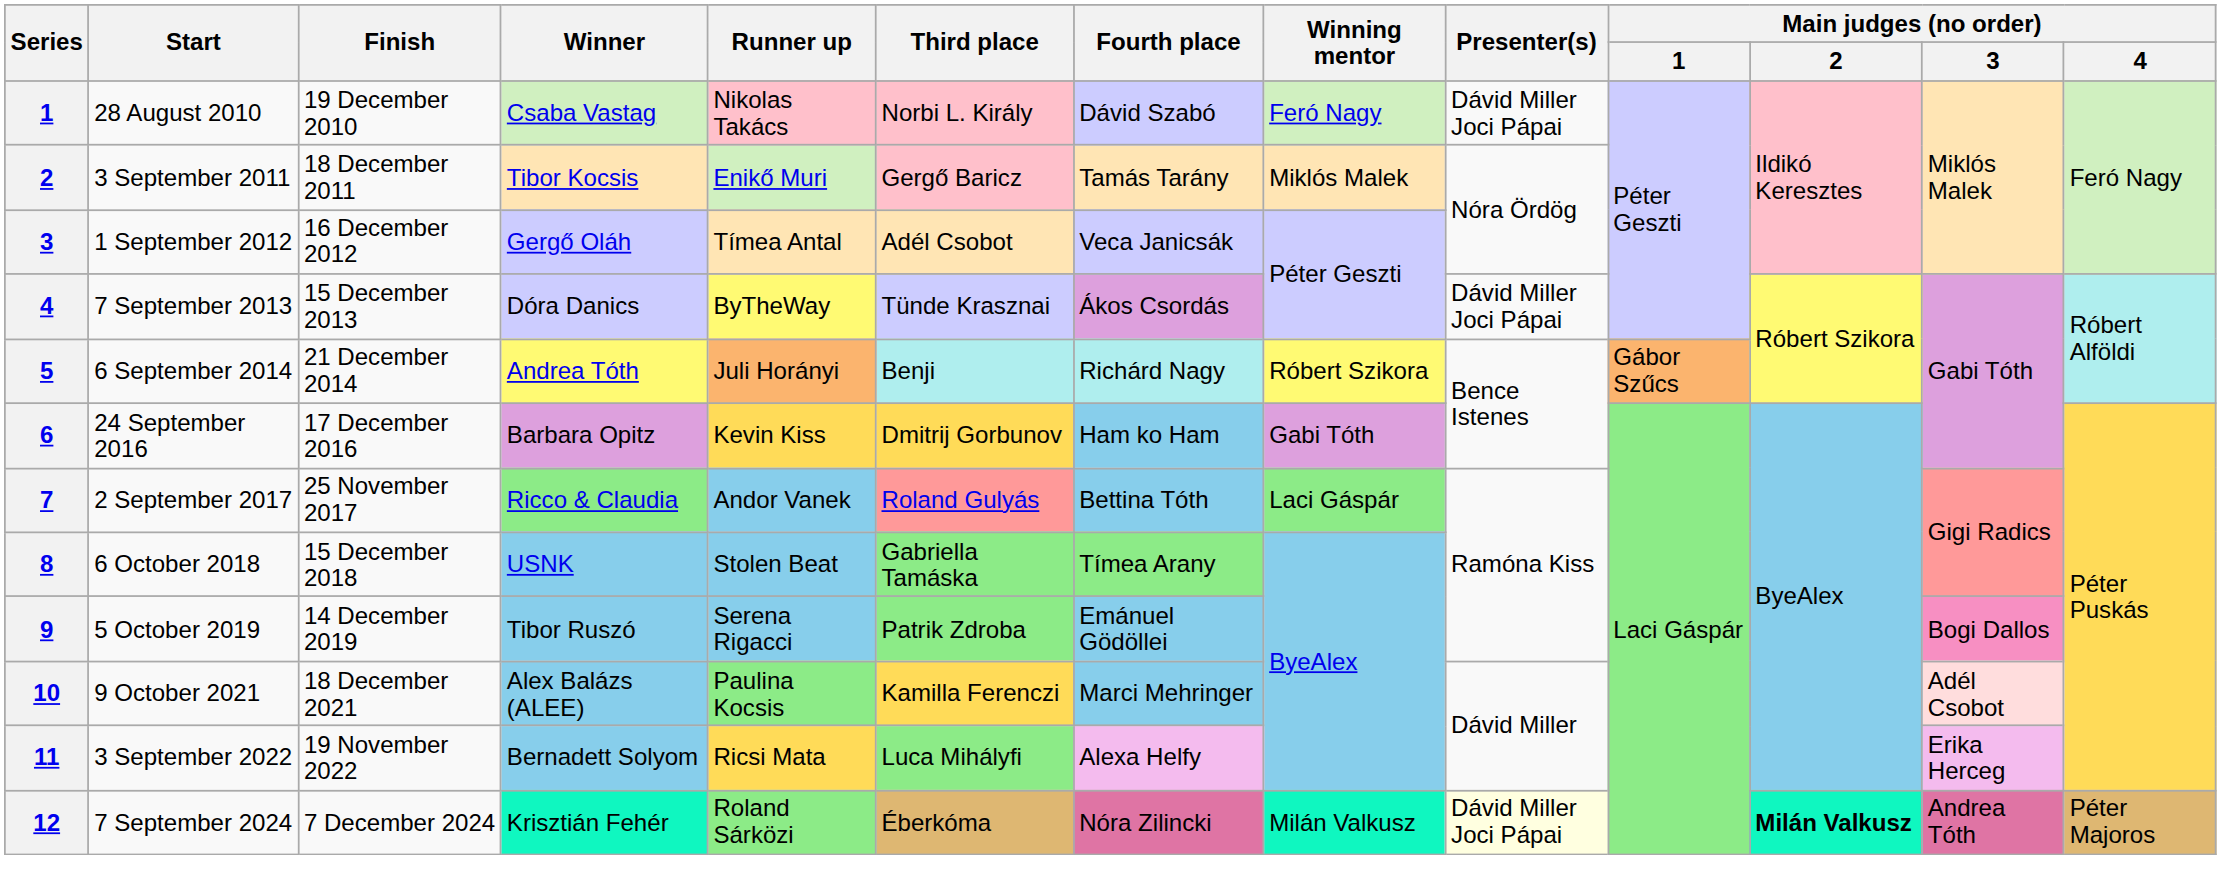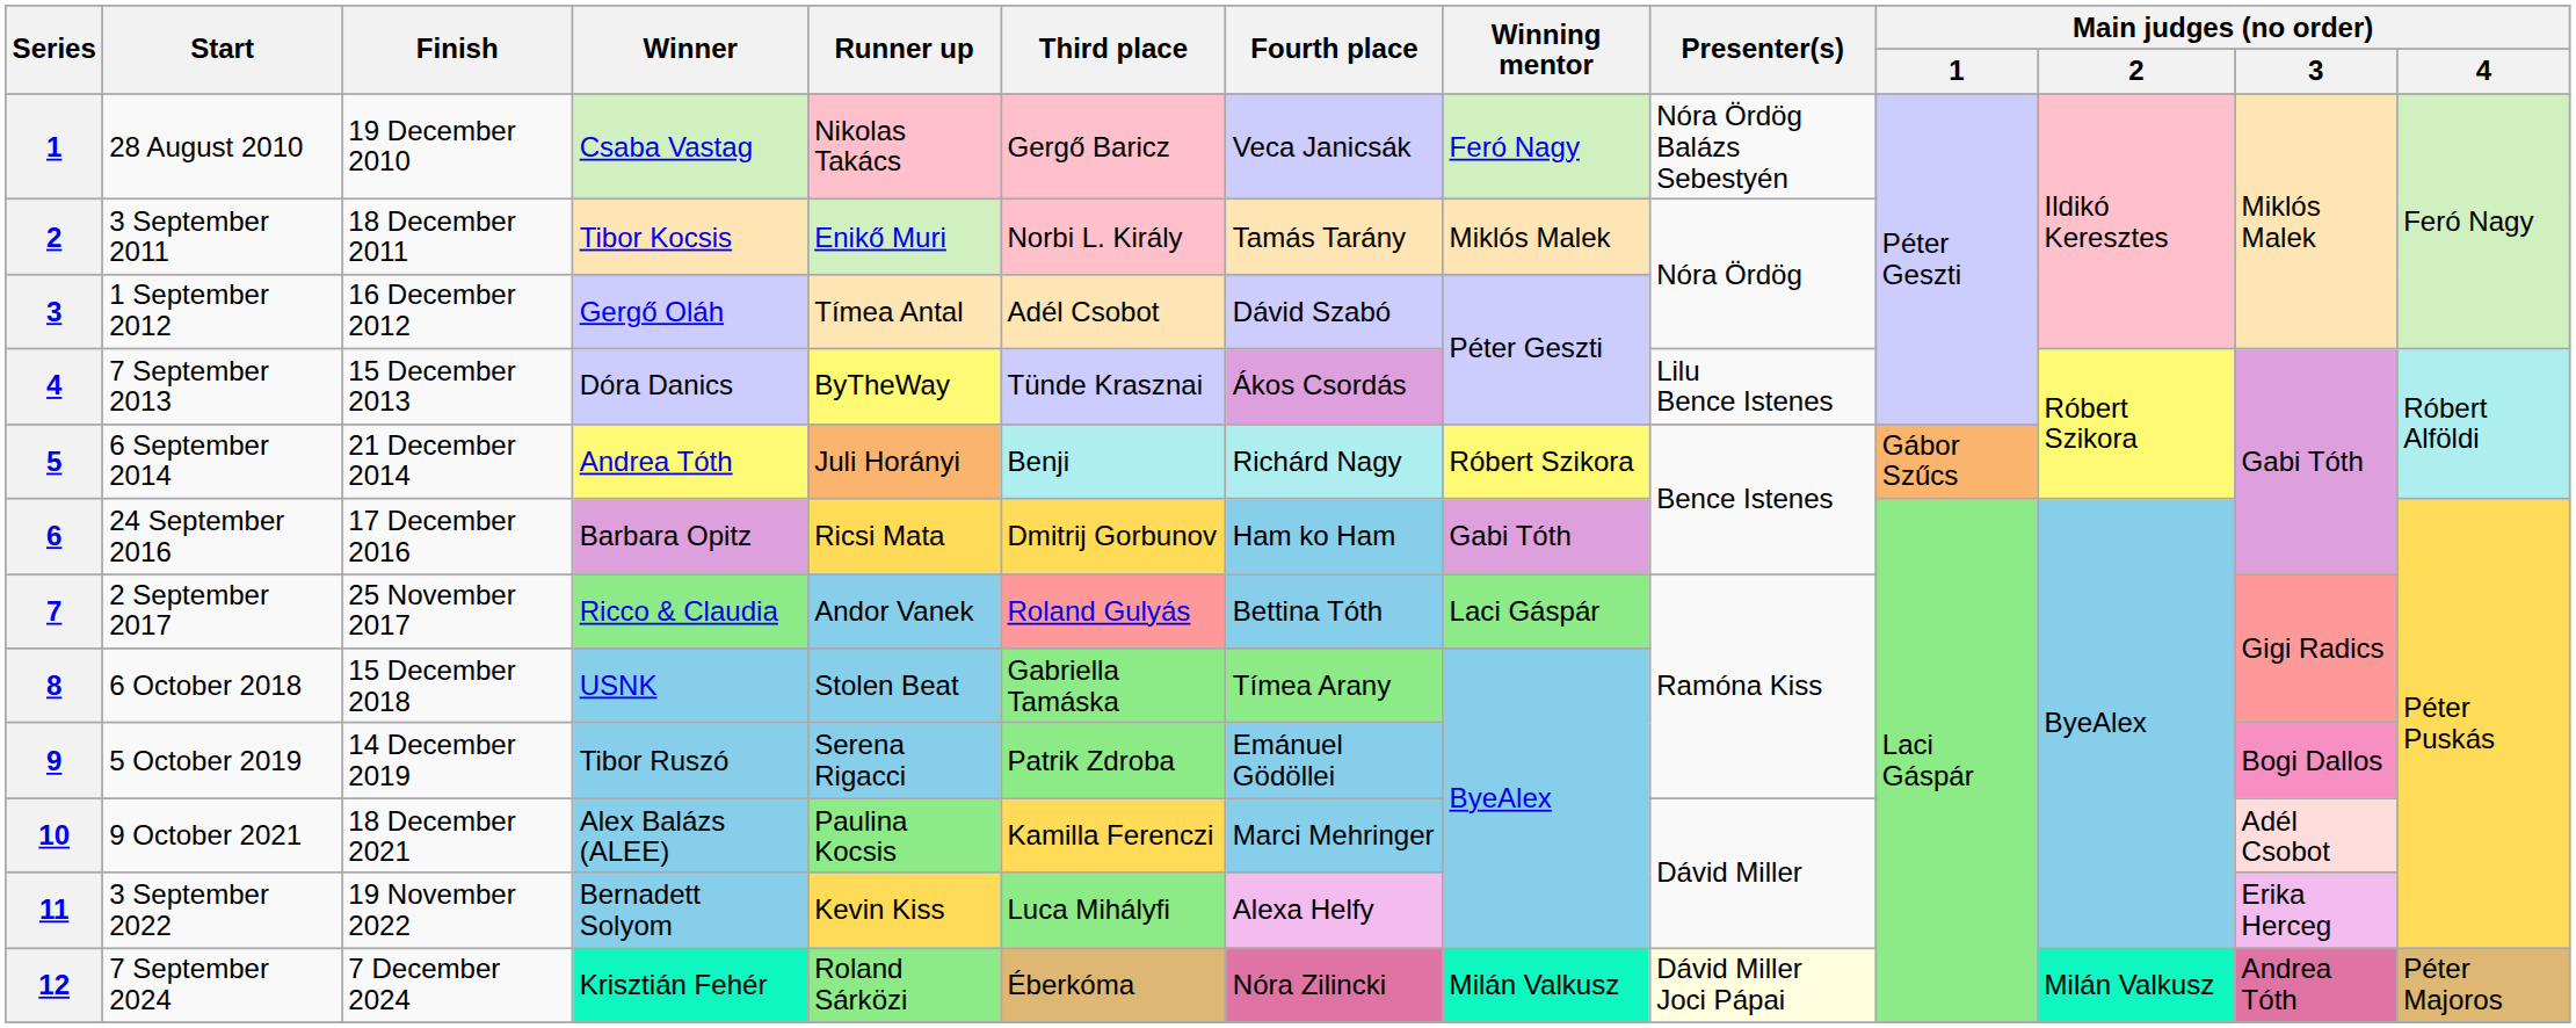 <table class="wikitable" style="font-size:85%;">
 <tr>
 <th scope="col" rowspan="2">Series</th>
 <th scope="col" rowspan="2">Start</th>
 <th scope="col" rowspan="2">Finish</th>
 <th scope="col" rowspan="2">Winner</th>
 <th scope="col" rowspan="2">Runner up</th>
 <th scope="col" rowspan="2">Third place</th>
 <th scope="col" rowspan="2">Fourth place</th>
 <th scope="col" rowspan="2">Winning mentor</th>
 <th scope="col" rowspan="2">Presenter(s)</th>
 <th colspan="4">Main judges (no order)</th>
 </tr>
 <tr>
 <th>1</th>
 <th>2</th>
 <th>3</th>
 <th>4</th>
 </tr>
 <tr>
 <th scope="row"><a href='#'>1</a></th>
 <td>28 August 2010</td>
 <td>19 December 2010</td>
 <td bgcolor="#d0f0c0"><a href='#'>Csaba Vastag</a></td>
 <td bgcolor=pink>Nikolas Takács</td>
-<td bgcolor=pink>Norbi L. Király</td>
-<td bgcolor="#ccf">Dávid Szabó</td>
+<td bgcolor=pink>Gergő Baricz</td>
+<td bgcolor="#ccf">Veca Janicsák</td>
 <td bgcolor="#d0f0c0"><a href='#'>Feró Nagy</a></td>
-<td rowspan="1">Dávid Miller<br> Joci Pápai</td>
+<td rowspan="1">Nóra Ördög<br> Balázs Sebestyén</td>
 <td rowspan="4" bgcolor="#ccf">Péter Geszti</td>
 <td rowspan="3" bgcolor=pink>Ildikó Keresztes</td>
 <td rowspan="3" bgcolor="#ffe5b4">Miklós Malek</td>
 <td rowspan="3" bgcolor="#d0f0c0">Feró Nagy</td>
 </tr>
 <tr>
 <th scope="row"><a href='#'>2</a></th>
 <td>3 September 2011</td>
 <td>18 December 2011</td>
 <td bgcolor="#ffe5b4"><a href='#'>Tibor Kocsis</a></td>
 <td bgcolor="#d0f0c0"><a href='#'>Enikő Muri</a></td>
-<td bgcolor=pink>Gergő Baricz</td>
+<td bgcolor=pink>Norbi L. Király</td>
 <td bgcolor="ffe5b4">Tamás Tarány</td>
 <td bgcolor="#ffe5b4">Miklós Malek</td>
 <td rowspan="2">Nóra Ördög</td>
 </tr>
 <tr>
 <th scope="row"><a href='#'>3</a></th>
 <td>1 September 2012</td>
 <td>16 December 2012</td>
 <td bgcolor="#ccf"><a href='#'>Gergő Oláh</a></td>
 <td bgcolor="#ffe5b4">Tímea Antal</td>
 <td bgcolor="#ffe5b4">Adél Csobot</td>
-<td bgcolor="#ccf">Veca Janicsák</td>
+<td bgcolor="#ccf">Dávid Szabó</td>
 <td rowspan="2" bgcolor="#ccf">Péter Geszti</td>
 </tr>
 <tr>
 <th scope="row"><a href='#'>4</a></th>
 <td>7 September 2013</td>
 <td>15 December 2013</td>
 <td bgcolor="#ccf">Dóra Danics</td>
 <td bgcolor="#fffa73">ByTheWay</td>
 <td bgcolor="#ccf">Tünde Krasznai</td>
 <td bgcolor="#dda0dd">Ákos Csordás</td>
-<td rowspan="1">Dávid Miller<br> Joci Pápai</td>
+<td rowspan="1">Lilu<br>Bence Istenes</td>
 <td rowspan="2" bgcolor="#fffa73">Róbert Szikora</td>
 <td rowspan="3" bgcolor="#dda0dd">Gabi Tóth</td>
 <td rowspan="2" bgcolor="#afeeee">Róbert Alföldi</td>
 </tr>
 <tr>
 <th scope="row"><a href='#'>5</a></th>
 <td>6 September 2014</td>
 <td>21 December 2014</td>
 <td bgcolor="#fffa73"><a href='#'>Andrea Tóth</a></td>
 <td bgcolor="#fbb46e">Juli Horányi</td>
 <td bgcolor="#afeeee">Benji</td>
 <td bgcolor="#afeeee">Richárd Nagy</td>
 <td bgcolor="#fffa73">Róbert Szikora</td>
 <td rowspan="2">Bence Istenes</td>
 <td rowspan="1" bgcolor="#fbb46e">Gábor Szűcs</td>
 </tr>
 <tr>
 <th scope="row"><a href='#'>6</a></th>
 <td>24 September 2016</td>
 <td>17 December 2016</td>
 <td bgcolor="#dda0dd">Barbara Opitz</td>
-<td bgcolor="#ffdb58">Kevin Kiss</td>
+<td bgcolor="#ffdb58">Ricsi Mata</td>
 <td bgcolor="#ffdb58">Dmitrij Gorbunov</td>
 <td bgcolor="#87ceeb">Ham ko Ham</td>
 <td bgcolor="#dda0dd">Gabi Tóth</td>
 <td rowspan="7" bgcolor="#8ceb87">Laci Gáspár</td>
 <td rowspan="6" bgcolor="#87ceeb">ByeAlex</td>
 <td rowspan="6" bgcolor="#ffdb58">Péter Puskás</td>
 </tr>
 <tr>
 <th scope="row"><a href='#'>7</a></th>
 <td>2 September 2017</td>
 <td>25 November 2017</td>
 <td bgcolor="#8ceb87"><a href='#'>Ricco & Claudia</a></td>
 <td bgcolor="#87ceeb">Andor Vanek</td>
 <td bgcolor="#ff9999"><a href='#'>Roland Gulyás</a></td>
 <td bgcolor="#87ceeb">Bettina Tóth</td>
 <td bgcolor="#8ceb87">Laci Gáspár</td>
 <td rowspan="3">Ramóna Kiss </td>
 <td rowspan="2" bgcolor="#ff9999">Gigi Radics</td>
 </tr>
 <tr>
 <th scope="row"><a href='#'>8</a></th>
 <td>6 October 2018</td>
 <td>15 December 2018</td>
 <td bgcolor="#87ceeb"><a href='#'>USNK</a></td>
 <td bgcolor="#87ceeb">Stolen Beat</td>
 <td bgcolor="#8ceb87">Gabriella Tamáska</td>
 <td bgcolor="#8ceb87">Tímea Arany</td>
 <td rowspan="4" bgcolor="#87ceeb"><a href='#'>ByeAlex</a></td>
 </tr>
 <tr>
 <th scope="row"><a href='#'>9</a></th>
 <td>5 October 2019</td>
 <td>14 December 2019</td>
 <td bgcolor="#87ceeb">Tibor Ruszó</td>
 <td bgcolor="#87ceeb">Serena Rigacci</td>
 <td bgcolor="#8ceb87">Patrik Zdroba</td>
 <td bgcolor="#87ceeb">Emánuel Gödöllei</td>
 <td rowspan="1" bgcolor="#f78fc2">Bogi Dallos</td>
 </tr>
 <tr>
 <th scope="row"><a href='#'>10</a></th>
 <td>9 October 2021</td>
 <td>18 December 2021</td>
 <td bgcolor="#87ceeb">Alex Balázs (ALEE)</td>
 <td bgcolor="#8ceb87">Paulina Kocsis</td>
 <td bgcolor="#ffdb58">Kamilla Ferenczi</td>
 <td bgcolor="#87ceeb">Marci Mehringer</td>
 <td rowspan="2">Dávid Miller</td>
 <td rowspan="1" bgcolor="#ffdddd">Adél Csobot</td>
 </tr>
 <tr>
 <th scope="row"><a href='#'>11</a></th>
 <td>3 September 2022</td>
 <td>19 November 2022</td>
 <td bgcolor="#87ceeb">Bernadett Solyom</td>
-<td bgcolor="#ffdb58">Ricsi Mata</td>
+<td bgcolor="#ffdb58">Kevin Kiss</td>
 <td bgcolor="#8ceb87">Luca Mihályfi</td>
 <td bgcolor="#f4bbee">Alexa Helfy</td>
 <td rowspan="1" bgcolor="#f4bbee">Erika Herceg</td>
 </tr>
 <tr>
 <th scope="row"><a href='#'>12</a></th>
 <td>7 September 2024</td>
 <td>7 December 2024</td>
 <td bgcolor="#0ff7c0">Krisztián Fehér</td>
 <td bgcolor="#8ceb87">Roland Sárközi</td>
 <td bgcolor="#deb772">Éberkóma</td>
 <td bgcolor="#df74a4">Nóra Zilincki</td>
 <td bgcolor="#0ff7c0">Milán Valkusz</td>
 <td rowspan="1" style="background: lightyellow;">Dávid Miller<br> Joci Pápai</td>
-<td rowspan="1" bgcolor="#0ff7c0"><strong>Milán Valkusz</strong></td>
+<td rowspan="1" bgcolor="#0ff7c0">Milán Valkusz</td>
 <td rowspan="1" bgcolor="#df74a4">Andrea Tóth</td>
 <td rowspan="1" bgcolor="#deb772">Péter Majoros</td>
 </tr>
 </table>
